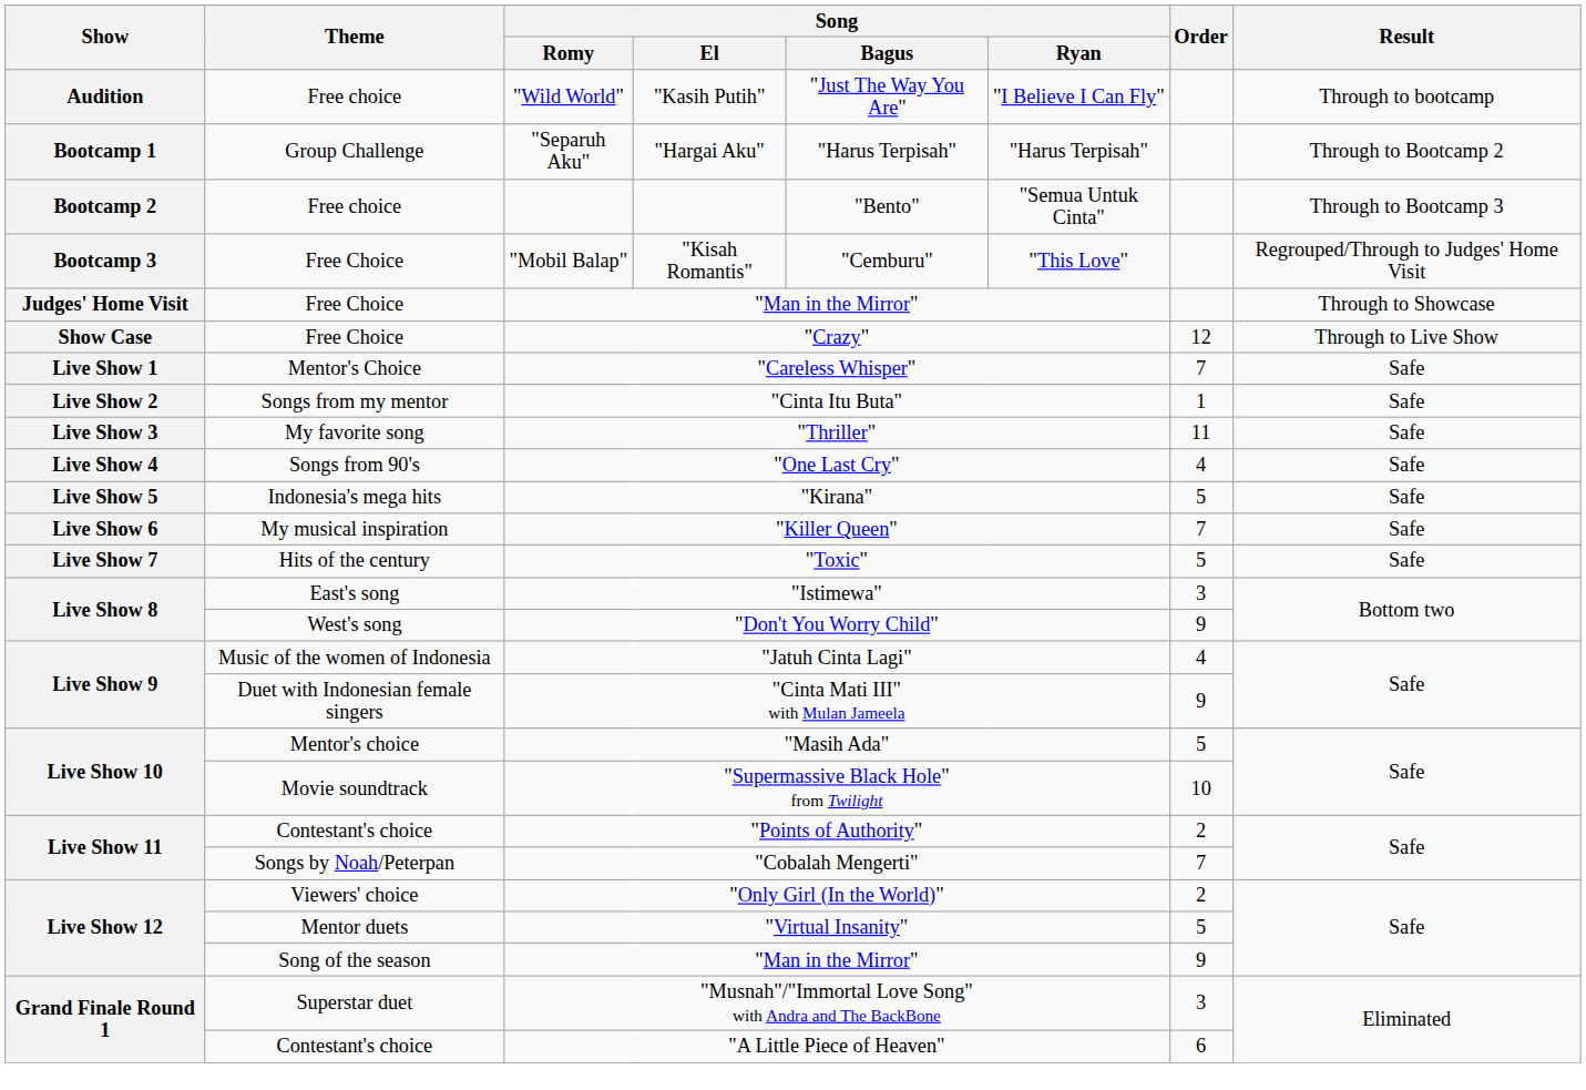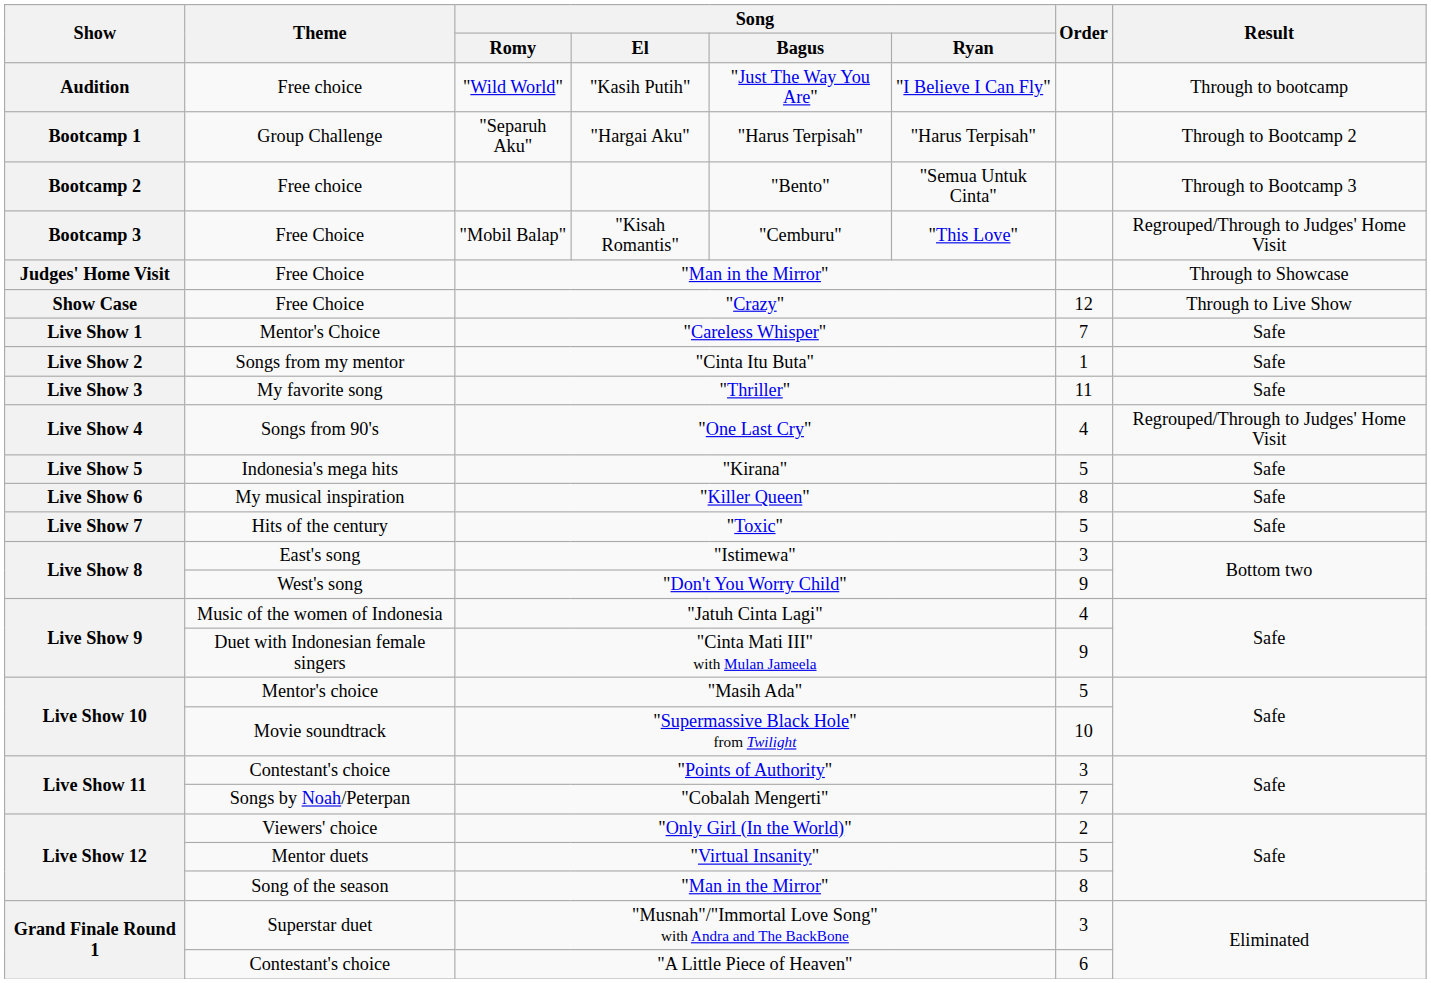 <table class="wikitable collapsible collapsed" style="text-align:center;">
 <tr>
 <th scope="col" rowspan="2">Show</th>
 <th scope="col" rowspan="2">Theme</th>
 <th scope="col" colspan="4">Song</th>
 <th scope="col" rowspan="2">Order</th>
 <th scope="col" rowspan="2">Result</th>
 </tr>
 <tr>
 <th scope="col">Romy</th>
 <th scope="col">El</th>
 <th scope="col">Bagus</th>
 <th scope="col">Ryan</th>
 </tr>
 <tr>
 <th scope="row">Audition</th>
 <td>Free choice</td>
 <td>"<a href='#'>Wild World</a>"</td>
 <td>"Kasih Putih"</td>
 <td>"<a href='#'>Just The Way You Are</a>"</td>
 <td>"<a href='#'>I Believe I Can Fly</a>"</td>
 <td></td>
 <td>Through to bootcamp</td>
 </tr>
 <tr>
 <th scope="row">Bootcamp 1</th>
 <td>Group Challenge</td>
 <td>"Separuh Aku"</td>
 <td>"Hargai Aku"</td>
 <td>"Harus Terpisah"</td>
 <td>"Harus Terpisah"</td>
 <td></td>
 <td>Through to Bootcamp 2</td>
 </tr>
 <tr>
 <th scope="row">Bootcamp 2</th>
 <td>Free choice</td>
 <td></td>
 <td></td>
 <td>"Bento"</td>
 <td>"Semua Untuk Cinta"</td>
 <td></td>
 <td>Through to Bootcamp 3</td>
 </tr>
 <tr>
 <th scope="row">Bootcamp 3</th>
 <td>Free Choice</td>
 <td>"Mobil Balap"</td>
 <td>"Kisah Romantis"</td>
 <td>"Cemburu"</td>
 <td>"<a href='#'>This Love</a>"</td>
 <td></td>
 <td>Regrouped/Through to Judges' Home Visit</td>
 </tr>
 <tr>
 <th scope="row">Judges' Home Visit</th>
 <td>Free Choice</td>
 <td colspan="4">"<a href='#'>Man in the Mirror</a>"</td>
 <td></td>
 <td>Through to Showcase</td>
 </tr>
 <tr>
 <th scope="row">Show Case</th>
 <td>Free Choice</td>
 <td colspan="4">"<a href='#'>Crazy</a>"</td>
 <td>12</td>
 <td>Through to Live Show</td>
 </tr>
 <tr>
 <th scope="row">Live Show 1</th>
 <td>Mentor's Choice</td>
 <td colspan="4">"<a href='#'>Careless Whisper</a>"</td>
 <td>7</td>
 <td>Safe</td>
 </tr>
 <tr>
 <th scope="row">Live Show 2</th>
 <td>Songs from my mentor</td>
 <td colspan="4">"Cinta Itu Buta"</td>
 <td>1</td>
 <td>Safe</td>
 </tr>
 <tr>
 <th scope="row">Live Show 3</th>
 <td>My favorite song</td>
 <td colspan="4">"<a href='#'>Thriller</a>"</td>
 <td>11</td>
 <td>Safe</td>
 </tr>
 <tr>
 <th scope="row">Live Show 4</th>
 <td>Songs from 90's</td>
 <td colspan="4">"<a href='#'>One Last Cry</a>"</td>
 <td>4</td>
-<td>Safe</td>
+<td>Regrouped/Through to Judges' Home Visit</td>
 </tr>
 <tr>
 <th scope="row">Live Show 5</th>
 <td>Indonesia's mega hits</td>
 <td colspan="4">"Kirana"</td>
 <td>5</td>
 <td>Safe</td>
 </tr>
 <tr>
 <th scope="row">Live Show 6</th>
 <td>My musical inspiration</td>
 <td colspan="4">"<a href='#'>Killer Queen</a>"</td>
-<td>7</td>
+<td>8</td>
 <td>Safe</td>
 </tr>
 <tr>
 <th scope="row">Live Show 7</th>
 <td>Hits of the century</td>
 <td colspan="4">"<a href='#'>Toxic</a>"</td>
 <td>5</td>
 <td>Safe</td>
 </tr>
 <tr>
 <th scope="row" rowspan="2">Live Show 8</th>
 <td>East's song</td>
 <td colspan="4">"Istimewa"</td>
 <td>3</td>
 <td rowspan="2">Bottom two</td>
 </tr>
 <tr>
 <td>West's song</td>
 <td colspan="4">"<a href='#'>Don't You Worry Child</a>"</td>
 <td>9</td>
 </tr>
 <tr>
 <th scope="row" rowspan="2">Live Show 9</th>
 <td>Music of the women of Indonesia</td>
 <td colspan="4">"Jatuh Cinta Lagi"</td>
 <td>4</td>
 <td rowspan="2">Safe</td>
 </tr>
 <tr>
 <td>Duet with Indonesian female singers</td>
 <td colspan="4">"Cinta Mati III"<br><small>with <a href='#'>Mulan Jameela</a></small></td>
 <td>9</td>
 </tr>
 <tr>
 <th scope="row" rowspan="2">Live Show 10</th>
 <td>Mentor's choice</td>
 <td colspan="4">"Masih Ada"</td>
 <td>5</td>
 <td rowspan="2">Safe</td>
 </tr>
 <tr>
 <td>Movie soundtrack</td>
 <td colspan="4">"<a href='#'>Supermassive Black Hole</a>"<br><small>from <em><a href='#'>Twilight</a></em></small></td>
 <td>10</td>
 </tr>
 <tr>
 <th scope="row" rowspan="2">Live Show 11</th>
 <td>Contestant's choice</td>
 <td colspan="4">"<a href='#'>Points of Authority</a>"</td>
-<td>2</td>
+<td>3</td>
 <td rowspan="2">Safe</td>
 </tr>
 <tr>
 <td>Songs by <a href='#'>Noah</a>/Peterpan</td>
 <td colspan="4">"Cobalah Mengerti"</td>
 <td>7</td>
 </tr>
 <tr>
 <th scope="row" rowspan="3">Live Show 12</th>
 <td>Viewers' choice</td>
 <td colspan="4">"<a href='#'>Only Girl (In the World)</a>"</td>
 <td>2</td>
 <td rowspan="3">Safe</td>
 </tr>
 <tr>
 <td>Mentor duets</td>
 <td colspan="4">"<a href='#'>Virtual Insanity</a>"</td>
 <td>5</td>
 </tr>
 <tr>
 <td>Song of the season</td>
 <td colspan="4">"<a href='#'>Man in the Mirror</a>"</td>
-<td>9</td>
+<td>8</td>
 </tr>
 <tr>
 <th scope="row" rowspan="3">Grand Finale Round 1</th>
 <td>Superstar duet</td>
 <td colspan="4">"Musnah"/"Immortal Love Song"<br><small>with <a href='#'>Andra and The BackBone</a></small></td>
 <td>3</td>
 <td rowspan="3">Eliminated</td>
 </tr>
 <tr>
 <td>Contestant's choice</td>
 <td colspan="4">"A Little Piece of Heaven"</td>
 <td>6</td>
 </tr>
 <tr>
 </tr>
 </table>
